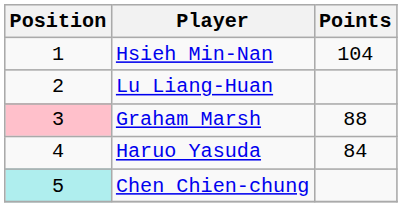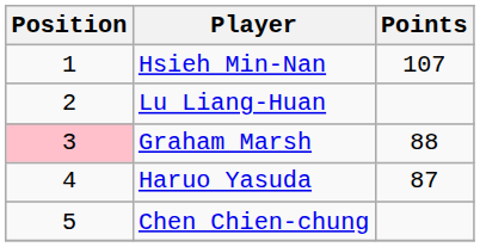 <table class=wikitable>
 <tr>
 <th>Position</th>
 <th>Player</th>
 <th>Points</th>
 </tr>
 <tr>
 <td align=center>1</td>
 <td> <a href='#'>Hsieh Min-Nan</a></td>
-<td align=center>104</td>
+<td align=center>107</td>
 </tr>
 <tr>
 <td align=center>2</td>
 <td> <a href='#'>Lu Liang-Huan</a></td>
 <td align=center></td>
 </tr>
 <tr>
 <td align=center style="background: pink;">3</td>
 <td> <a href='#'>Graham Marsh</a></td>
 <td align=center>88</td>
 </tr>
 <tr>
 <td align=center>4</td>
 <td> <a href='#'>Haruo Yasuda</a></td>
-<td align=center>84</td>
+<td align=center>87</td>
 </tr>
 <tr>
-<td align=center style="background: paleturquoise;">5</td>
+<td align=center>5</td>
 <td> <a href='#'>Chen Chien-chung</a></td>
 <td align=center></td>
 </tr>
 <tr>
 </tr>
 </table>
